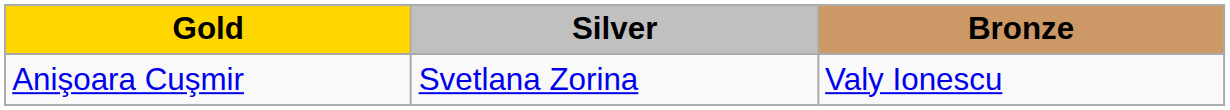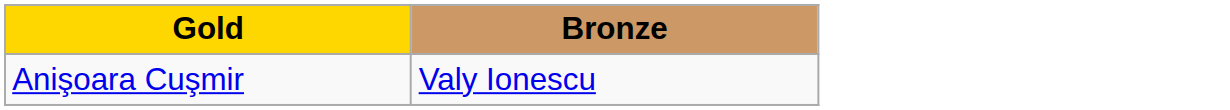 <table class="wikitable" style="text-align:left">
 <tr align="center">
 <td width=200 bgcolor=gold><strong>Gold</strong></td>
-<td width=200 bgcolor=silver><strong>Silver</strong></td>
 <td width=200 bgcolor=CC9966><strong>Bronze</strong></td>
 </tr>
 <tr>
 <td><a href='#'>Anişoara Cuşmir</a><br><em></em></td>
-<td><a href='#'>Svetlana Zorina</a><br><em></em></td>
 <td><a href='#'>Valy Ionescu</a><br><em></em></td>
 </tr>
 </table>
